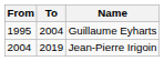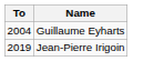 <table class="wikitable">
 <tr>
-<th>From</th>
 <th>To</th>
 <th>Name</th>
 </tr>
 <tr>
-<td>1995</td>
 <td>2004</td>
 <td>Guillaume Eyharts</td>
 </tr>
 <tr>
-<td>2004</td>
 <td>2019</td>
 <td>Jean-Pierre Irigoin</td>
 </tr>
 </table>
